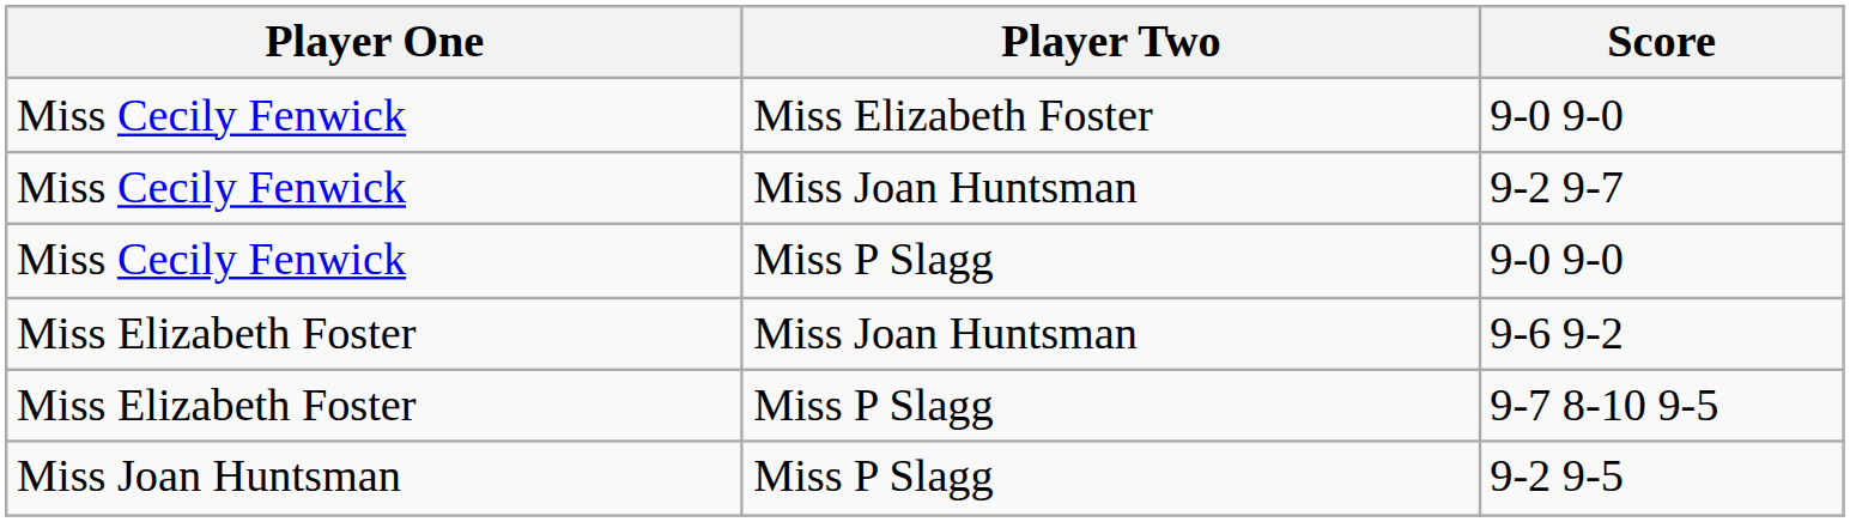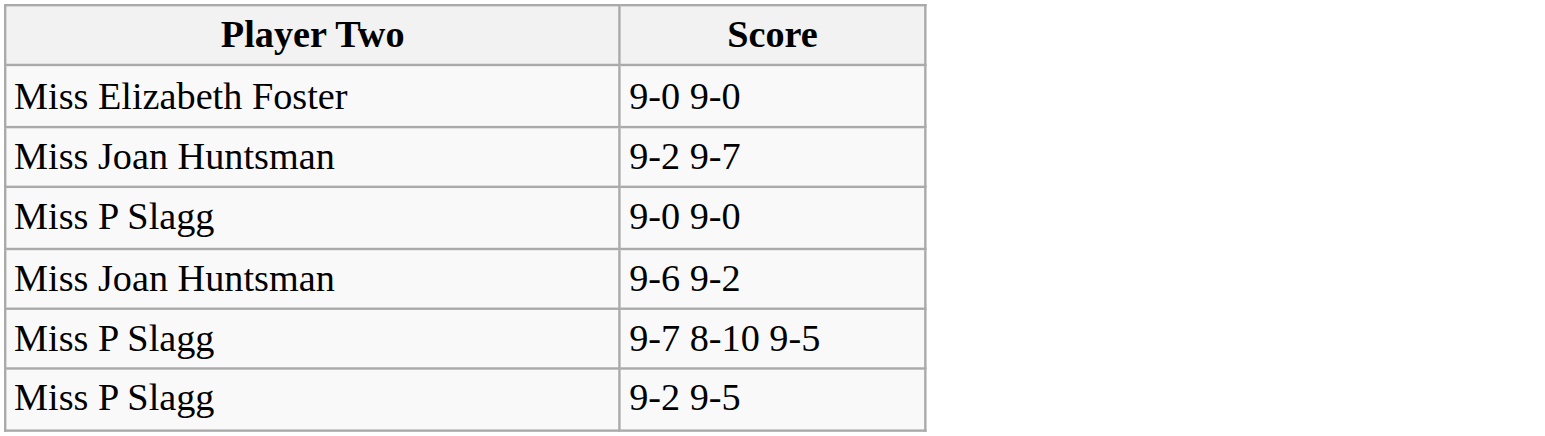 <table class="wikitable">
 <tr>
-<th width=250>Player One</th>
 <th width=250>Player Two</th>
 <th width=120>Score</th>
 </tr>
 <tr>
-<td> Miss <a href='#'>Cecily Fenwick</a></td>
 <td> Miss Elizabeth Foster</td>
 <td>9-0 9-0</td>
 </tr>
 <tr>
-<td> Miss <a href='#'>Cecily Fenwick</a></td>
 <td> Miss Joan Huntsman</td>
 <td>9-2 9-7</td>
 </tr>
 <tr>
-<td>Miss <a href='#'>Cecily Fenwick</a></td>
 <td> Miss P Slagg</td>
 <td>9-0 9-0</td>
 </tr>
 <tr>
-<td> Miss Elizabeth Foster</td>
 <td> Miss Joan Huntsman</td>
 <td>9-6 9-2</td>
 </tr>
 <tr>
-<td> Miss Elizabeth Foster</td>
 <td> Miss P Slagg</td>
 <td>9-7 8-10 9-5</td>
 </tr>
 <tr>
-<td> Miss Joan Huntsman</td>
 <td> Miss P Slagg</td>
 <td>9-2 9-5</td>
 </tr>
 </table>
